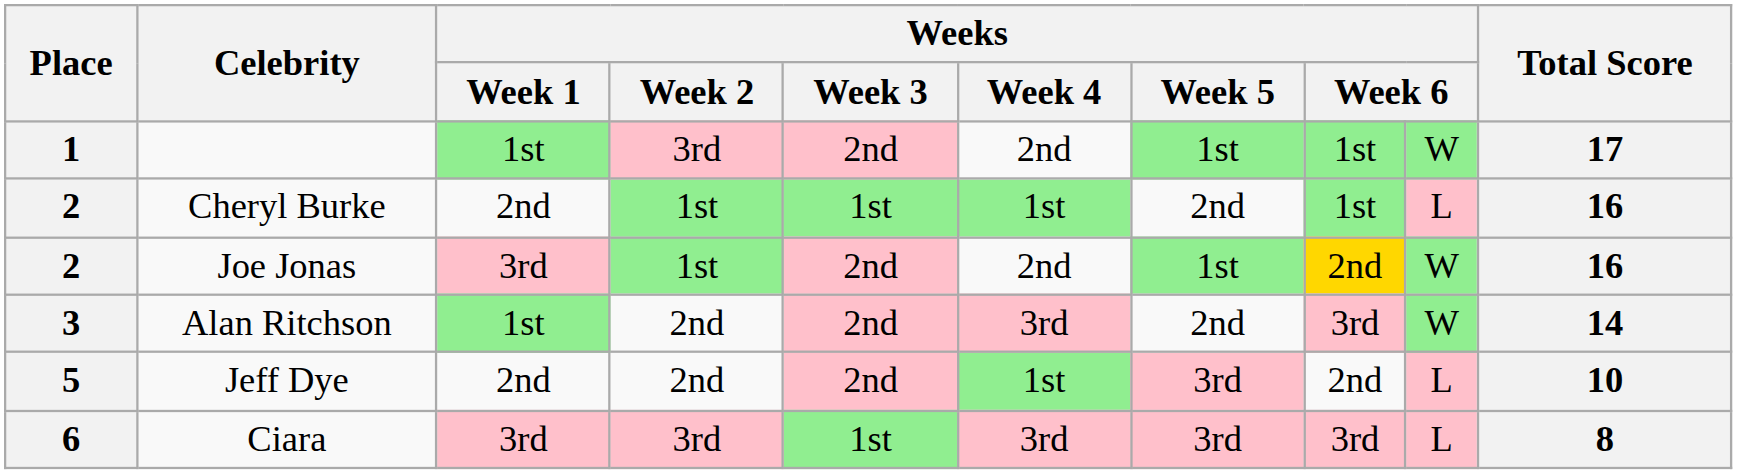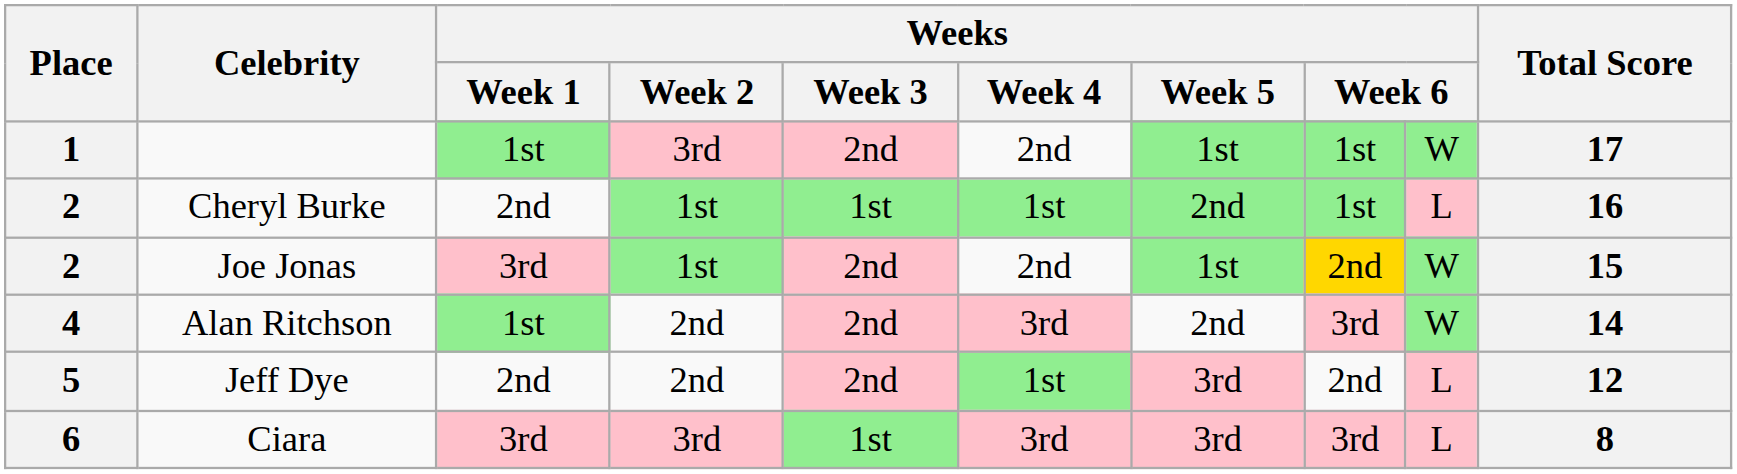 <table class="wikitable" style="text-align:center; width:60%;">
 <tr>
 <th rowspan="2">Place</th>
 <th rowspan="2">Celebrity</th>
 <th colspan="7">Weeks</th>
 <th rowspan="2">Total Score</th>
 </tr>
 <tr>
 <th>Week 1</th>
 <th>Week 2</th>
 <th>Week 3</th>
 <th>Week 4</th>
 <th>Week 5</th>
 <th colspan="2">Week 6</th>
 </tr>
 <tr>
 <th>1</th>
 <td></td>
 <td bgcolor="lightgreen">1st</td>
 <td bgcolor="pink">3rd</td>
 <td bgcolor="pink">2nd</td>
 <td>2nd</td>
 <td bgcolor="lightgreen">1st</td>
 <td bgcolor="lightgreen">1st</td>
 <td bgcolor="lightgreen">W</td>
 <th>17</th>
 </tr>
 <tr>
 <th>2</th>
 <td>Cheryl Burke</td>
 <td>2nd</td>
 <td bgcolor="lightgreen">1st</td>
 <td bgcolor="lightgreen">1st</td>
 <td bgcolor="lightgreen">1st</td>
-<td>2nd</td>
+<td style="background: lightgreen;">2nd</td>
 <td bgcolor="lightgreen">1st</td>
 <td bgcolor="pink">L</td>
 <th>16</th>
 </tr>
 <tr>
 <th>2</th>
 <td>Joe Jonas</td>
 <td bgcolor="pink">3rd</td>
 <td bgcolor="lightgreen">1st</td>
 <td bgcolor="pink">2nd</td>
 <td>2nd</td>
 <td bgcolor="lightgreen">1st</td>
 <td style="background: gold;">2nd</td>
 <td bgcolor="lightgreen">W</td>
-<th>16</th>
+<th>15</th>
 </tr>
 <tr>
-<th>3</th>
+<th>4</th>
 <td>Alan Ritchson</td>
 <td bgcolor="lightgreen">1st</td>
 <td>2nd</td>
 <td bgcolor="pink">2nd</td>
 <td bgcolor="pink">3rd</td>
 <td>2nd</td>
 <td bgcolor="pink">3rd</td>
 <td bgcolor="lightgreen">W</td>
 <th>14</th>
 </tr>
 <tr>
 <th>5</th>
 <td>Jeff Dye</td>
 <td>2nd</td>
 <td>2nd</td>
 <td bgcolor="pink">2nd</td>
 <td bgcolor="lightgreen">1st</td>
 <td bgcolor="pink">3rd</td>
 <td>2nd</td>
 <td bgcolor="pink">L</td>
-<th>10</th>
+<th>12</th>
 </tr>
 <tr>
 <th>6</th>
 <td>Ciara</td>
 <td bgcolor="pink">3rd</td>
 <td bgcolor="pink">3rd</td>
 <td bgcolor="lightgreen">1st</td>
 <td bgcolor="pink">3rd</td>
 <td bgcolor="pink">3rd</td>
 <td bgcolor="pink">3rd</td>
 <td bgcolor="pink">L</td>
 <th>8</th>
 </tr>
 </table>
